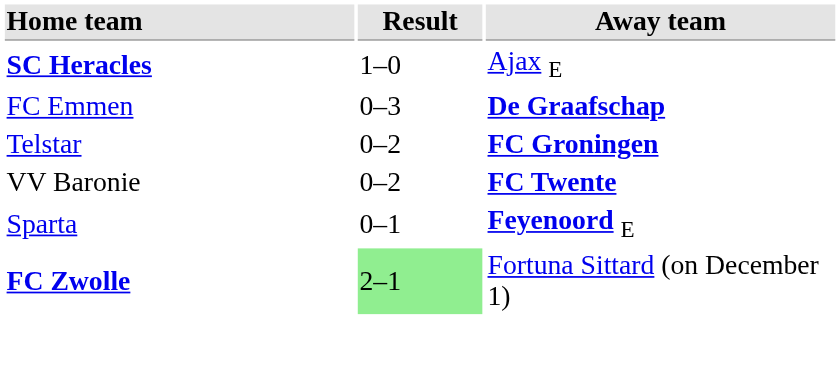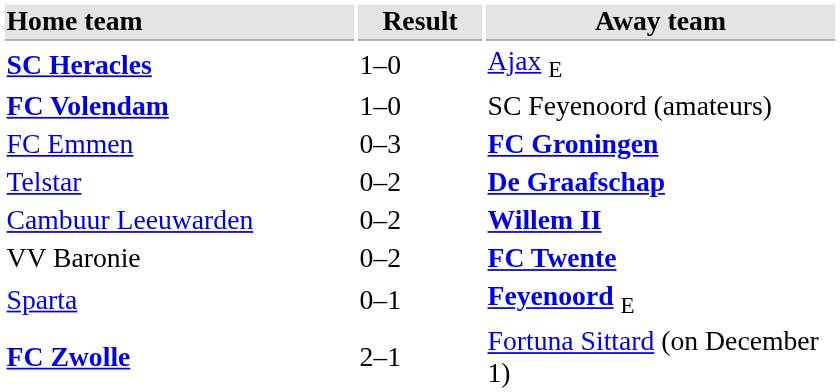 <table style="float:right;">
 <tr bgcolor="#E4E4E4">
 <th style="border-bottom:1px solid #AAAAAA" width="200" align="left">Home team</th>
 <th style="border-bottom:1px solid #AAAAAA" width="70" align="center">Result</th>
 <th style="border-bottom:1px solid #AAAAAA" width="200">Away team</th>
 </tr>
 <tr>
 <td><strong><a href='#'>SC Heracles</a></strong></td>
 <td>1–0</td>
 <td><a href='#'>Ajax</a> <sub>E</sub></td>
 </tr>
 <tr>
+<td><strong><a href='#'>FC Volendam</a></strong></td>
+<td>1–0</td>
+<td>SC Feyenoord (amateurs)</td>
+</tr>
+<tr>
 <td><a href='#'>FC Emmen</a></td>
 <td>0–3</td>
-<td><strong><a href='#'>De Graafschap</a></strong></td>
+<td><strong><a href='#'>FC Groningen</a></strong></td>
 </tr>
 <tr>
 <td><a href='#'>Telstar</a></td>
 <td>0–2</td>
-<td><strong><a href='#'>FC Groningen</a></strong></td>
+<td><strong><a href='#'>De Graafschap</a></strong></td>
+</tr>
+<tr>
+<td><a href='#'>Cambuur Leeuwarden</a></td>
+<td>0–2</td>
+<td><strong><a href='#'>Willem II</a></strong></td>
 </tr>
 <tr>
 <td>VV Baronie</td>
 <td>0–2</td>
 <td><strong><a href='#'>FC Twente</a></strong></td>
 </tr>
 <tr>
 <td><a href='#'>Sparta</a></td>
 <td>0–1</td>
 <td><strong><a href='#'>Feyenoord</a></strong> <sub>E</sub></td>
 </tr>
 <tr>
 <td><strong><a href='#'>FC Zwolle</a></strong></td>
-<td style="background: lightgreen;">2–1</td>
+<td>2–1</td>
 <td><a href='#'>Fortuna Sittard</a> (on December 1)</td>
 </tr>
 </table>
